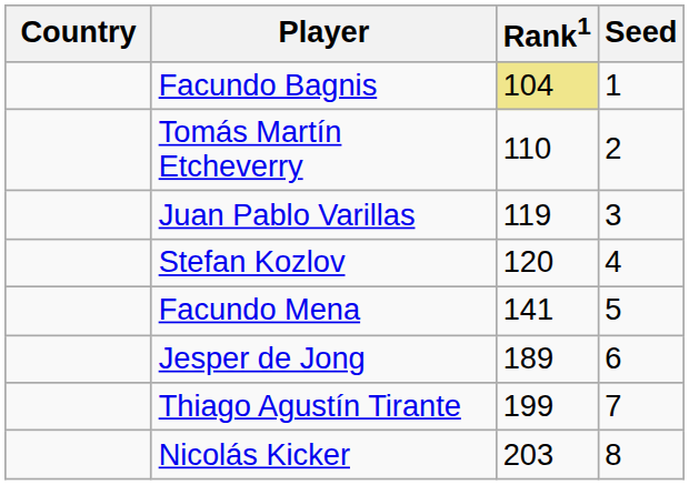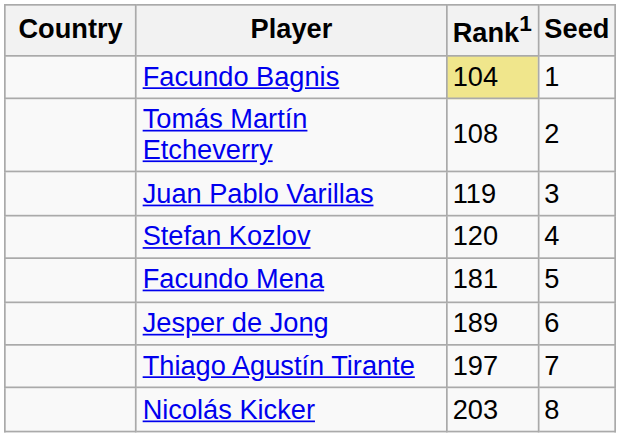 <table class="sortable wikitable">
 <tr>
 <th width="70">Country</th>
 <th width="175">Player</th>
 <th>Rank<sup>1</sup></th>
 <th>Seed</th>
 </tr>
 <tr>
 <td></td>
 <td><a href='#'>Facundo Bagnis</a></td>
 <td style="background: khaki;">104</td>
 <td>1</td>
 </tr>
 <tr>
 <td></td>
 <td><a href='#'>Tomás Martín Etcheverry</a></td>
-<td>110</td>
+<td>108</td>
 <td>2</td>
 </tr>
 <tr>
 <td></td>
 <td><a href='#'>Juan Pablo Varillas</a></td>
 <td>119</td>
 <td>3</td>
 </tr>
 <tr>
 <td></td>
 <td><a href='#'>Stefan Kozlov</a></td>
 <td>120</td>
 <td>4</td>
 </tr>
 <tr>
 <td></td>
 <td><a href='#'>Facundo Mena</a></td>
-<td>141</td>
+<td>181</td>
 <td>5</td>
 </tr>
 <tr>
 <td></td>
 <td><a href='#'>Jesper de Jong</a></td>
 <td>189</td>
 <td>6</td>
 </tr>
 <tr>
 <td></td>
 <td><a href='#'>Thiago Agustín Tirante</a></td>
-<td>199</td>
+<td>197</td>
 <td>7</td>
 </tr>
 <tr>
 <td></td>
 <td><a href='#'>Nicolás Kicker</a></td>
 <td>203</td>
 <td>8</td>
 </tr>
 </table>
